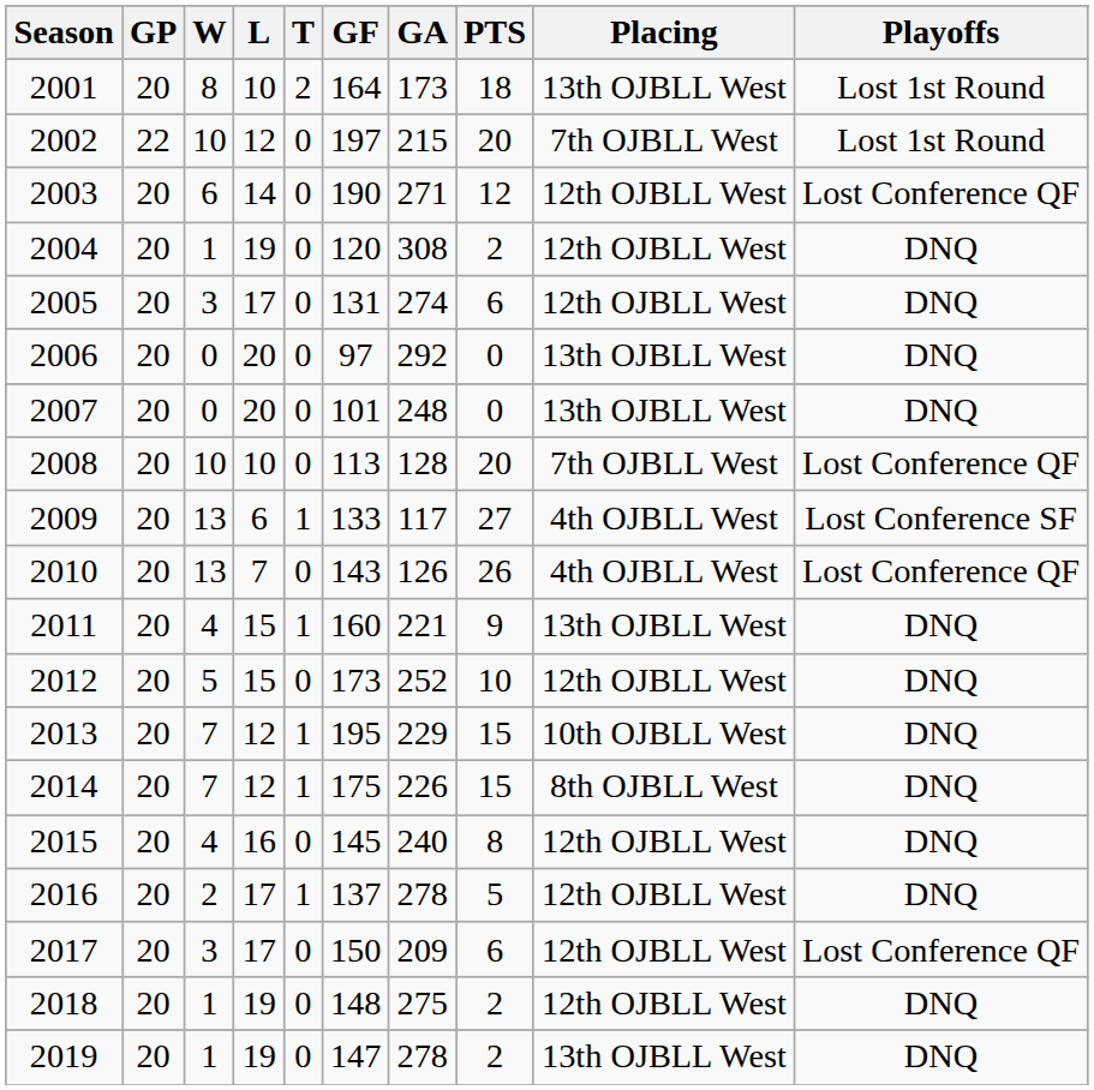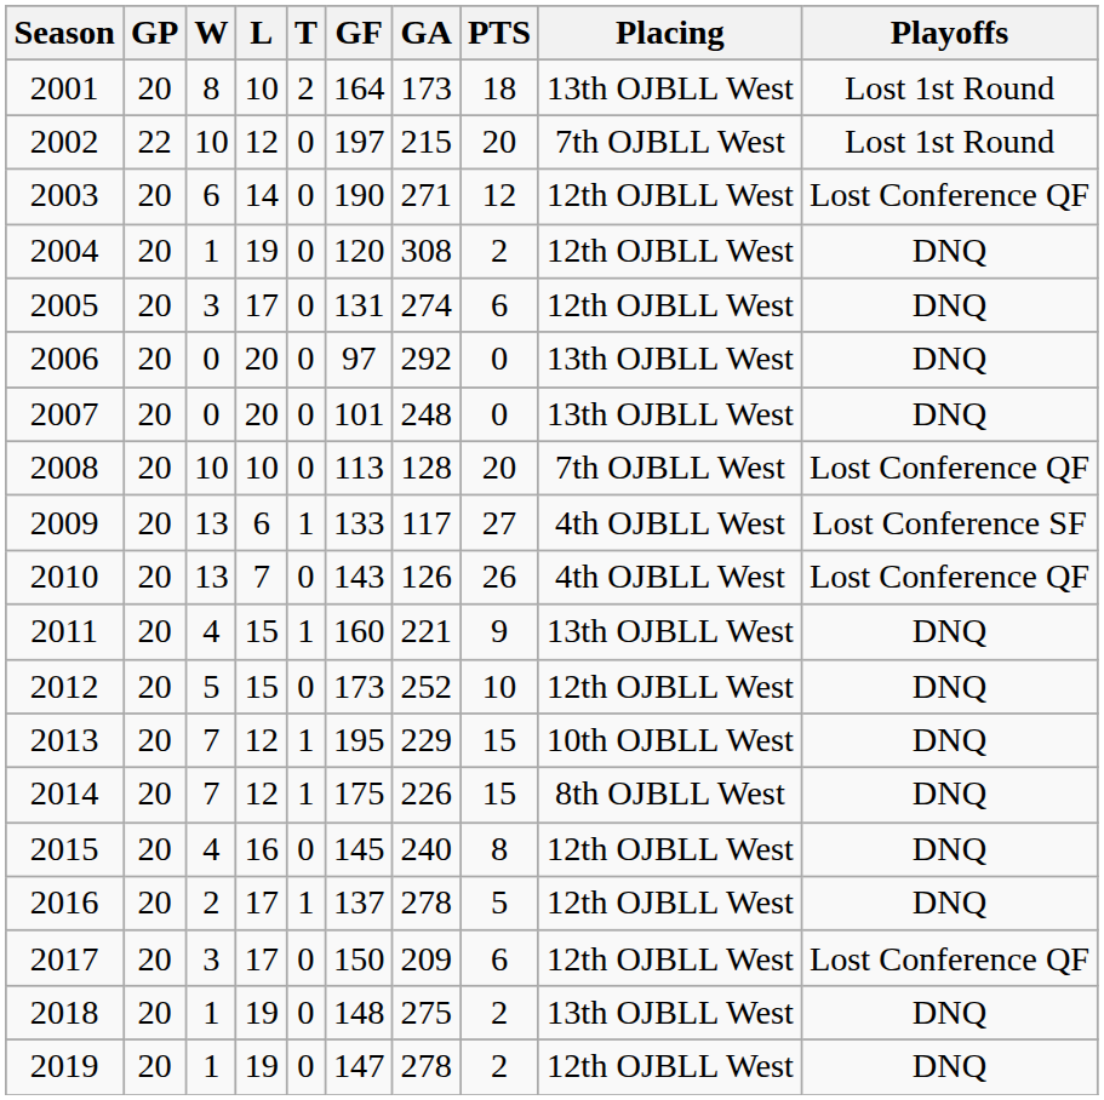 <table class="wikitable" style="text-align:center">
 <tr>
 <th>Season</th>
 <th>GP</th>
 <th>W</th>
 <th>L</th>
 <th>T</th>
 <th>GF</th>
 <th>GA</th>
 <th>PTS</th>
 <th>Placing</th>
 <th>Playoffs</th>
 </tr>
 <tr>
 <td>2001</td>
 <td>20</td>
 <td>8</td>
 <td>10</td>
 <td>2</td>
 <td>164</td>
 <td>173</td>
 <td>18</td>
 <td>13th OJBLL West</td>
 <td>Lost 1st Round</td>
 </tr>
 <tr>
 <td>2002</td>
 <td>22</td>
 <td>10</td>
 <td>12</td>
 <td>0</td>
 <td>197</td>
 <td>215</td>
 <td>20</td>
 <td>7th OJBLL West</td>
 <td>Lost 1st Round</td>
 </tr>
 <tr>
 <td>2003</td>
 <td>20</td>
 <td>6</td>
 <td>14</td>
 <td>0</td>
 <td>190</td>
 <td>271</td>
 <td>12</td>
 <td>12th OJBLL West</td>
 <td>Lost Conference QF</td>
 </tr>
 <tr>
 <td>2004</td>
 <td>20</td>
 <td>1</td>
 <td>19</td>
 <td>0</td>
 <td>120</td>
 <td>308</td>
 <td>2</td>
 <td>12th OJBLL West</td>
 <td>DNQ</td>
 </tr>
 <tr>
 <td>2005</td>
 <td>20</td>
 <td>3</td>
 <td>17</td>
 <td>0</td>
 <td>131</td>
 <td>274</td>
 <td>6</td>
 <td>12th OJBLL West</td>
 <td>DNQ</td>
 </tr>
 <tr>
 <td>2006</td>
 <td>20</td>
 <td>0</td>
 <td>20</td>
 <td>0</td>
 <td>97</td>
 <td>292</td>
 <td>0</td>
 <td>13th OJBLL West</td>
 <td>DNQ</td>
 </tr>
 <tr>
 <td>2007</td>
 <td>20</td>
 <td>0</td>
 <td>20</td>
 <td>0</td>
 <td>101</td>
 <td>248</td>
 <td>0</td>
 <td>13th OJBLL West</td>
 <td>DNQ</td>
 </tr>
 <tr>
 <td>2008</td>
 <td>20</td>
 <td>10</td>
 <td>10</td>
 <td>0</td>
 <td>113</td>
 <td>128</td>
 <td>20</td>
 <td>7th OJBLL West</td>
 <td>Lost Conference QF</td>
 </tr>
 <tr>
 <td>2009</td>
 <td>20</td>
 <td>13</td>
 <td>6</td>
 <td>1</td>
 <td>133</td>
 <td>117</td>
 <td>27</td>
 <td>4th OJBLL West</td>
 <td>Lost Conference SF</td>
 </tr>
 <tr>
 <td>2010</td>
 <td>20</td>
 <td>13</td>
 <td>7</td>
 <td>0</td>
 <td>143</td>
 <td>126</td>
 <td>26</td>
 <td>4th OJBLL West</td>
 <td>Lost Conference QF</td>
 </tr>
 <tr>
 <td>2011</td>
 <td>20</td>
 <td>4</td>
 <td>15</td>
 <td>1</td>
 <td>160</td>
 <td>221</td>
 <td>9</td>
 <td>13th OJBLL West</td>
 <td>DNQ</td>
 </tr>
 <tr>
 <td>2012</td>
 <td>20</td>
 <td>5</td>
 <td>15</td>
 <td>0</td>
 <td>173</td>
 <td>252</td>
 <td>10</td>
 <td>12th OJBLL West</td>
 <td>DNQ</td>
 </tr>
 <tr>
 <td>2013</td>
 <td>20</td>
 <td>7</td>
 <td>12</td>
 <td>1</td>
 <td>195</td>
 <td>229</td>
 <td>15</td>
 <td>10th OJBLL West</td>
 <td>DNQ</td>
 </tr>
 <tr>
 <td>2014</td>
 <td>20</td>
 <td>7</td>
 <td>12</td>
 <td>1</td>
 <td>175</td>
 <td>226</td>
 <td>15</td>
 <td>8th OJBLL West</td>
 <td>DNQ</td>
 </tr>
 <tr>
 <td>2015</td>
 <td>20</td>
 <td>4</td>
 <td>16</td>
 <td>0</td>
 <td>145</td>
 <td>240</td>
 <td>8</td>
 <td>12th OJBLL West</td>
 <td>DNQ</td>
 </tr>
 <tr>
 <td>2016</td>
 <td>20</td>
 <td>2</td>
 <td>17</td>
 <td>1</td>
 <td>137</td>
 <td>278</td>
 <td>5</td>
 <td>12th OJBLL West</td>
 <td>DNQ</td>
 </tr>
 <tr>
 <td>2017</td>
 <td>20</td>
 <td>3</td>
 <td>17</td>
 <td>0</td>
 <td>150</td>
 <td>209</td>
 <td>6</td>
 <td>12th OJBLL West</td>
 <td>Lost Conference QF</td>
 </tr>
 <tr>
 <td>2018</td>
 <td>20</td>
 <td>1</td>
 <td>19</td>
 <td>0</td>
 <td>148</td>
 <td>275</td>
 <td>2</td>
-<td>12th OJBLL West</td>
+<td>13th OJBLL West</td>
 <td>DNQ</td>
 </tr>
 <tr>
 <td>2019</td>
 <td>20</td>
 <td>1</td>
 <td>19</td>
 <td>0</td>
 <td>147</td>
 <td>278</td>
 <td>2</td>
-<td>13th OJBLL West</td>
+<td>12th OJBLL West</td>
 <td>DNQ</td>
 </tr>
 </table>
